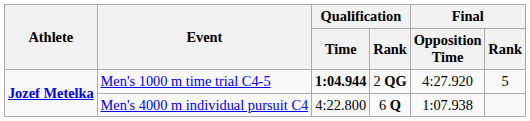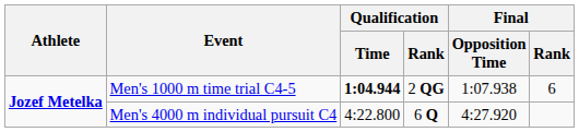 <table class=wikitable style="font-size:90%">
 <tr>
 <th rowspan="2">Athlete</th>
 <th rowspan="2">Event</th>
 <th colspan="2">Qualification</th>
 <th colspan="2">Final</th>
 </tr>
 <tr>
 <th>Time</th>
 <th>Rank</th>
 <th>Opposition<br>Time</th>
 <th>Rank</th>
 </tr>
 <tr align=center>
 <td align=left rowspan="2"><strong><a href='#'>Jozef Metelka</a></strong></td>
 <td align=left><a href='#'>Men's 1000 m time trial C4-5</a></td>
 <td><strong>1:04.944</strong></td>
 <td>2 <strong>QG</strong></td>
-<td>4:27.920</td>
-<td>5</td>
+<td>1:07.938</td>
+<td>6</td>
 </tr>
 <tr align=center>
 <td align=left><a href='#'>Men's 4000 m individual pursuit C4</a></td>
 <td>4:22.800</td>
 <td>6 <strong>Q</strong></td>
-<td>1:07.938</td>
+<td>4:27.920</td>
 <td></td>
 </tr>
 </table>
